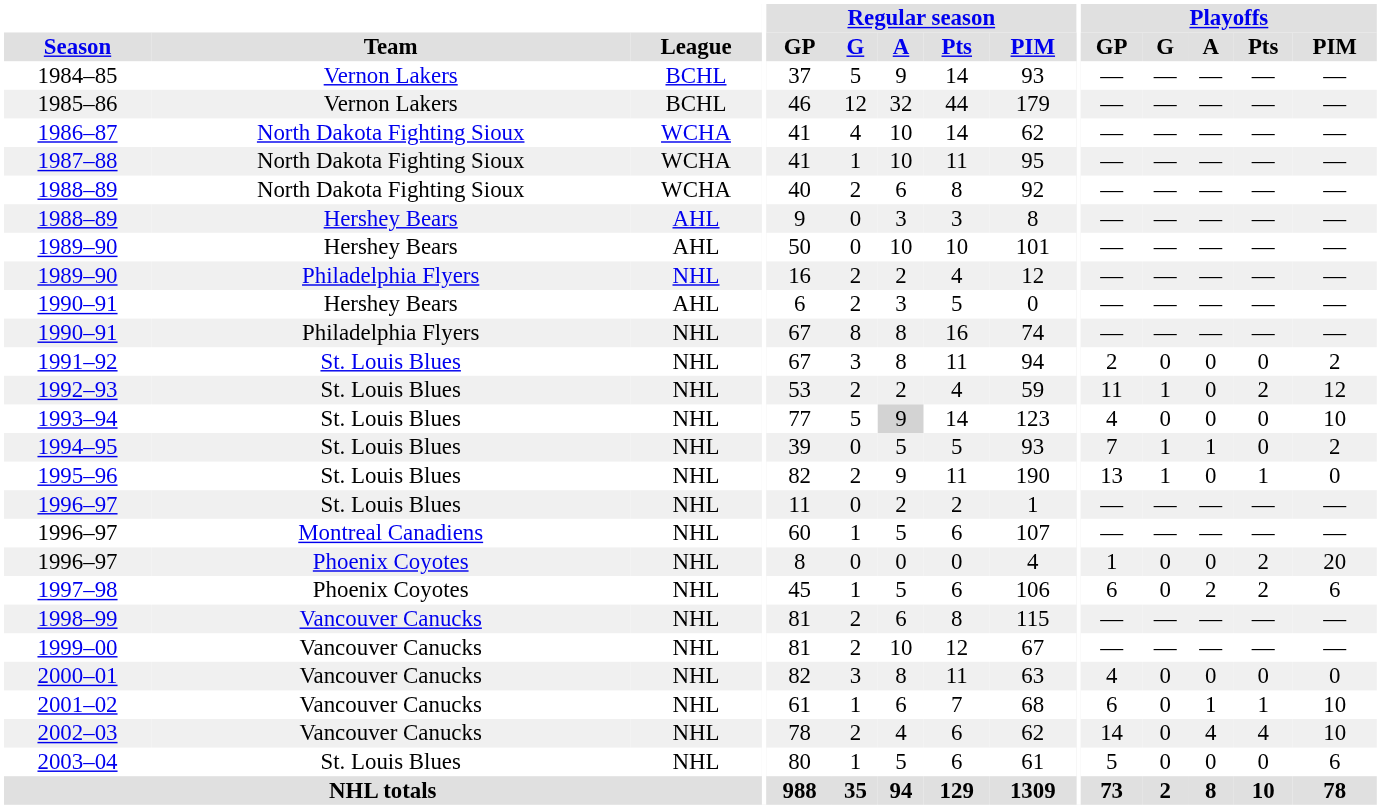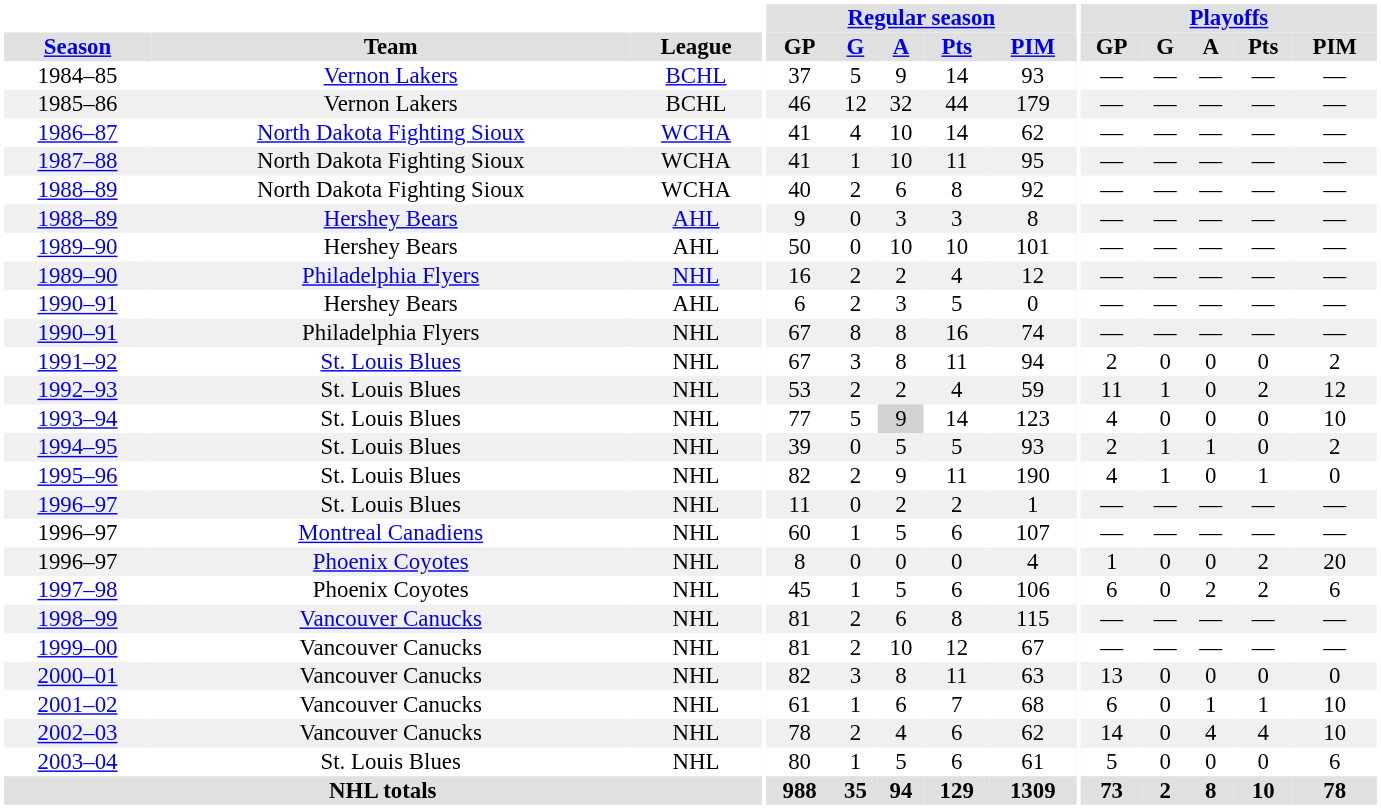 <table border="0" cellpadding="1" cellspacing="0" style="text-align:center; width:60em">
 <tr bgcolor="#e0e0e0">
 <th colspan="3" bgcolor="#ffffff"></th>
 <th rowspan="99" bgcolor="#ffffff"></th>
 <th colspan="5"><a href='#'>Regular season</a></th>
 <th rowspan="99" bgcolor="#ffffff"></th>
 <th colspan="5"><a href='#'>Playoffs</a></th>
 </tr>
 <tr bgcolor="#e0e0e0">
 <th><a href='#'>Season</a></th>
 <th>Team</th>
 <th>League</th>
 <th>GP</th>
 <th><a href='#'>G</a></th>
 <th><a href='#'>A</a></th>
 <th><a href='#'>Pts</a></th>
 <th><a href='#'>PIM</a></th>
 <th>GP</th>
 <th>G</th>
 <th>A</th>
 <th>Pts</th>
 <th>PIM</th>
 </tr>
 <tr>
 <td>1984–85</td>
 <td><a href='#'>Vernon Lakers</a></td>
 <td><a href='#'>BCHL</a></td>
 <td>37</td>
 <td>5</td>
 <td>9</td>
 <td>14</td>
 <td>93</td>
 <td>—</td>
 <td>—</td>
 <td>—</td>
 <td>—</td>
 <td>—</td>
 </tr>
 <tr bgcolor="#f0f0f0">
 <td>1985–86</td>
 <td>Vernon Lakers</td>
 <td>BCHL</td>
 <td>46</td>
 <td>12</td>
 <td>32</td>
 <td>44</td>
 <td>179</td>
 <td>—</td>
 <td>—</td>
 <td>—</td>
 <td>—</td>
 <td>—</td>
 </tr>
 <tr>
 <td><a href='#'>1986–87</a></td>
 <td><a href='#'>North Dakota Fighting Sioux</a></td>
 <td><a href='#'>WCHA</a></td>
 <td>41</td>
 <td>4</td>
 <td>10</td>
 <td>14</td>
 <td>62</td>
 <td>—</td>
 <td>—</td>
 <td>—</td>
 <td>—</td>
 <td>—</td>
 </tr>
 <tr bgcolor="#f0f0f0">
 <td><a href='#'>1987–88</a></td>
 <td>North Dakota Fighting Sioux</td>
 <td>WCHA</td>
 <td>41</td>
 <td>1</td>
 <td>10</td>
 <td>11</td>
 <td>95</td>
 <td>—</td>
 <td>—</td>
 <td>—</td>
 <td>—</td>
 <td>—</td>
 </tr>
 <tr>
 <td><a href='#'>1988–89</a></td>
 <td>North Dakota Fighting Sioux</td>
 <td>WCHA</td>
 <td>40</td>
 <td>2</td>
 <td>6</td>
 <td>8</td>
 <td>92</td>
 <td>—</td>
 <td>—</td>
 <td>—</td>
 <td>—</td>
 <td>—</td>
 </tr>
 <tr bgcolor="#f0f0f0">
 <td><a href='#'>1988–89</a></td>
 <td><a href='#'>Hershey Bears</a></td>
 <td><a href='#'>AHL</a></td>
 <td>9</td>
 <td>0</td>
 <td>3</td>
 <td>3</td>
 <td>8</td>
 <td>—</td>
 <td>—</td>
 <td>—</td>
 <td>—</td>
 <td>—</td>
 </tr>
 <tr>
 <td><a href='#'>1989–90</a></td>
 <td>Hershey Bears</td>
 <td>AHL</td>
 <td>50</td>
 <td>0</td>
 <td>10</td>
 <td>10</td>
 <td>101</td>
 <td>—</td>
 <td>—</td>
 <td>—</td>
 <td>—</td>
 <td>—</td>
 </tr>
 <tr bgcolor="#f0f0f0">
 <td><a href='#'>1989–90</a></td>
 <td><a href='#'>Philadelphia Flyers</a></td>
 <td><a href='#'>NHL</a></td>
 <td>16</td>
 <td>2</td>
 <td>2</td>
 <td>4</td>
 <td>12</td>
 <td>—</td>
 <td>—</td>
 <td>—</td>
 <td>—</td>
 <td>—</td>
 </tr>
 <tr>
 <td><a href='#'>1990–91</a></td>
 <td>Hershey Bears</td>
 <td>AHL</td>
 <td>6</td>
 <td>2</td>
 <td>3</td>
 <td>5</td>
 <td>0</td>
 <td>—</td>
 <td>—</td>
 <td>—</td>
 <td>—</td>
 <td>—</td>
 </tr>
 <tr bgcolor="#f0f0f0">
 <td><a href='#'>1990–91</a></td>
 <td>Philadelphia Flyers</td>
 <td>NHL</td>
 <td>67</td>
 <td>8</td>
 <td>8</td>
 <td>16</td>
 <td>74</td>
 <td>—</td>
 <td>—</td>
 <td>—</td>
 <td>—</td>
 <td>—</td>
 </tr>
 <tr>
 <td><a href='#'>1991–92</a></td>
 <td><a href='#'>St. Louis Blues</a></td>
 <td>NHL</td>
 <td>67</td>
 <td>3</td>
 <td>8</td>
 <td>11</td>
 <td>94</td>
 <td>2</td>
 <td>0</td>
 <td>0</td>
 <td>0</td>
 <td>2</td>
 </tr>
 <tr bgcolor="#f0f0f0">
 <td><a href='#'>1992–93</a></td>
 <td>St. Louis Blues</td>
 <td>NHL</td>
 <td>53</td>
 <td>2</td>
 <td>2</td>
 <td>4</td>
 <td>59</td>
 <td>11</td>
 <td>1</td>
 <td>0</td>
 <td>2</td>
 <td>12</td>
 </tr>
 <tr>
 <td><a href='#'>1993–94</a></td>
 <td>St. Louis Blues</td>
 <td>NHL</td>
 <td>77</td>
 <td>5</td>
 <td style="background: lightgrey;">9</td>
 <td>14</td>
 <td>123</td>
 <td>4</td>
 <td>0</td>
 <td>0</td>
 <td>0</td>
 <td>10</td>
 </tr>
 <tr bgcolor="#f0f0f0">
 <td><a href='#'>1994–95</a></td>
 <td>St. Louis Blues</td>
 <td>NHL</td>
 <td>39</td>
 <td>0</td>
 <td>5</td>
 <td>5</td>
 <td>93</td>
-<td>7</td>
+<td>2</td>
 <td>1</td>
 <td>1</td>
 <td>0</td>
 <td>2</td>
 </tr>
 <tr>
 <td><a href='#'>1995–96</a></td>
 <td>St. Louis Blues</td>
 <td>NHL</td>
 <td>82</td>
 <td>2</td>
 <td>9</td>
 <td>11</td>
 <td>190</td>
-<td>13</td>
+<td>4</td>
 <td>1</td>
 <td>0</td>
 <td>1</td>
 <td>0</td>
 </tr>
 <tr bgcolor="#f0f0f0">
 <td><a href='#'>1996–97</a></td>
 <td>St. Louis Blues</td>
 <td>NHL</td>
 <td>11</td>
 <td>0</td>
 <td>2</td>
 <td>2</td>
 <td>1</td>
 <td>—</td>
 <td>—</td>
 <td>—</td>
 <td>—</td>
 <td>—</td>
 </tr>
 <tr>
 <td>1996–97</td>
 <td><a href='#'>Montreal Canadiens</a></td>
 <td>NHL</td>
 <td>60</td>
 <td>1</td>
 <td>5</td>
 <td>6</td>
 <td>107</td>
 <td>—</td>
 <td>—</td>
 <td>—</td>
 <td>—</td>
 <td>—</td>
 </tr>
 <tr bgcolor="#f0f0f0">
 <td>1996–97</td>
 <td><a href='#'>Phoenix Coyotes</a></td>
 <td>NHL</td>
 <td>8</td>
 <td>0</td>
 <td>0</td>
 <td>0</td>
 <td>4</td>
 <td>1</td>
 <td>0</td>
 <td>0</td>
 <td>2</td>
 <td>20</td>
 </tr>
 <tr>
 <td><a href='#'>1997–98</a></td>
 <td>Phoenix Coyotes</td>
 <td>NHL</td>
 <td>45</td>
 <td>1</td>
 <td>5</td>
 <td>6</td>
 <td>106</td>
 <td>6</td>
 <td>0</td>
 <td>2</td>
 <td>2</td>
 <td>6</td>
 </tr>
 <tr bgcolor="#f0f0f0">
 <td><a href='#'>1998–99</a></td>
 <td><a href='#'>Vancouver Canucks</a></td>
 <td>NHL</td>
 <td>81</td>
 <td>2</td>
 <td>6</td>
 <td>8</td>
 <td>115</td>
 <td>—</td>
 <td>—</td>
 <td>—</td>
 <td>—</td>
 <td>—</td>
 </tr>
 <tr>
 <td><a href='#'>1999–00</a></td>
 <td>Vancouver Canucks</td>
 <td>NHL</td>
 <td>81</td>
 <td>2</td>
 <td>10</td>
 <td>12</td>
 <td>67</td>
 <td>—</td>
 <td>—</td>
 <td>—</td>
 <td>—</td>
 <td>—</td>
 </tr>
 <tr bgcolor="#f0f0f0">
 <td><a href='#'>2000–01</a></td>
 <td>Vancouver Canucks</td>
 <td>NHL</td>
 <td>82</td>
 <td>3</td>
 <td>8</td>
 <td>11</td>
 <td>63</td>
-<td>4</td>
+<td>13</td>
 <td>0</td>
 <td>0</td>
 <td>0</td>
 <td>0</td>
 </tr>
 <tr>
 <td><a href='#'>2001–02</a></td>
 <td>Vancouver Canucks</td>
 <td>NHL</td>
 <td>61</td>
 <td>1</td>
 <td>6</td>
 <td>7</td>
 <td>68</td>
 <td>6</td>
 <td>0</td>
 <td>1</td>
 <td>1</td>
 <td>10</td>
 </tr>
 <tr bgcolor="#f0f0f0">
 <td><a href='#'>2002–03</a></td>
 <td>Vancouver Canucks</td>
 <td>NHL</td>
 <td>78</td>
 <td>2</td>
 <td>4</td>
 <td>6</td>
 <td>62</td>
 <td>14</td>
 <td>0</td>
 <td>4</td>
 <td>4</td>
 <td>10</td>
 </tr>
 <tr>
 <td><a href='#'>2003–04</a></td>
 <td>St. Louis Blues</td>
 <td>NHL</td>
 <td>80</td>
 <td>1</td>
 <td>5</td>
 <td>6</td>
 <td>61</td>
 <td>5</td>
 <td>0</td>
 <td>0</td>
 <td>0</td>
 <td>6</td>
 </tr>
 <tr bgcolor="#e0e0e0">
 <th colspan="3">NHL totals</th>
 <th>988</th>
 <th>35</th>
 <th>94</th>
 <th>129</th>
 <th>1309</th>
 <th>73</th>
 <th>2</th>
 <th>8</th>
 <th>10</th>
 <th>78</th>
 </tr>
 </table>
